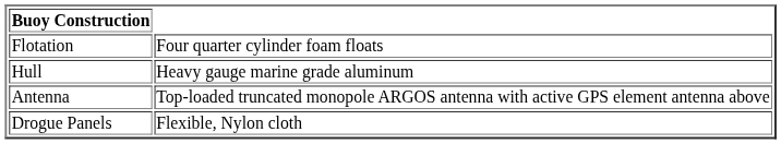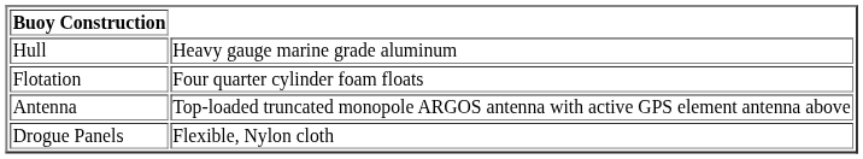 <table border="2" style="margin: 1em auto 1em auto">
 <tr>
 <th>Buoy Construction</th>
 </tr>
 <tr>
+<td>Hull</td>
+<td>Heavy gauge marine grade aluminum</td>
+</tr>
+<tr>
 <td>Flotation</td>
 <td>Four quarter cylinder foam floats</td>
-</tr>
-<tr>
-<td>Hull</td>
-<td>Heavy gauge marine grade aluminum</td>
 </tr>
 <tr>
 <td>Antenna</td>
 <td>Top-loaded truncated monopole ARGOS antenna with active GPS element antenna above</td>
 </tr>
 <tr>
 <td>Drogue Panels</td>
 <td>Flexible, Nylon cloth</td>
 </tr>
 </table>
